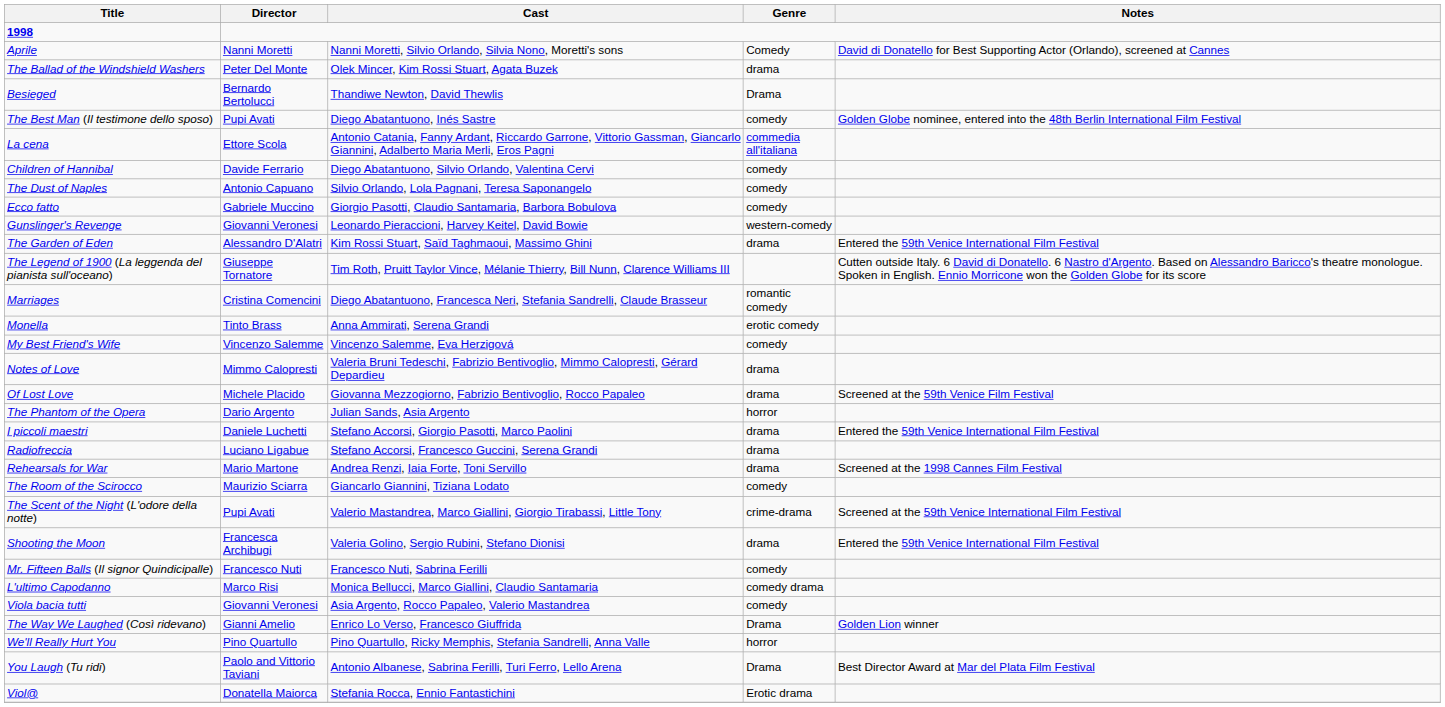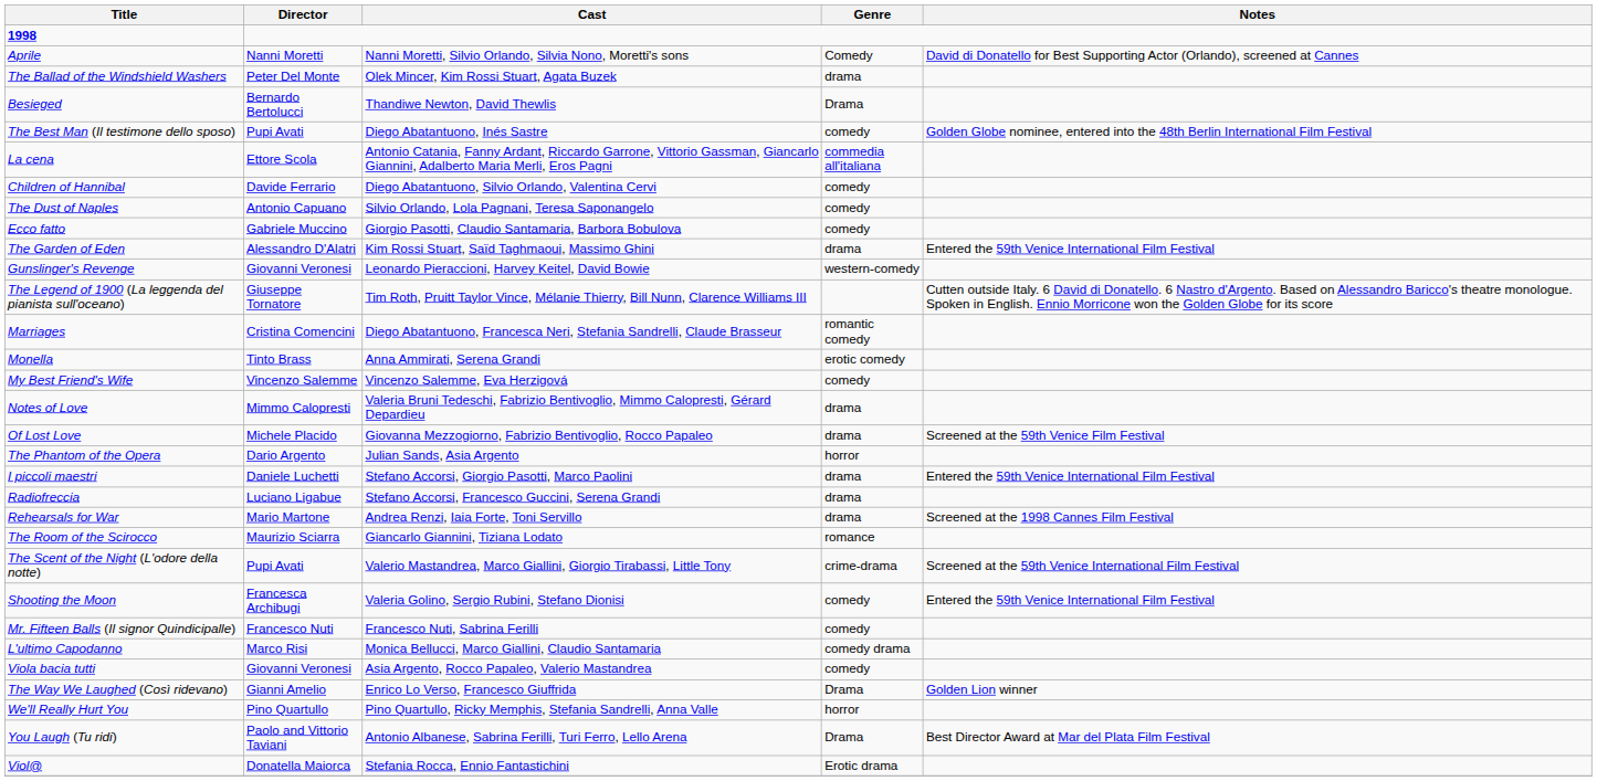 <table class="wikitable">
 <tr>
 <th>Title</th>
 <th>Director</th>
 <th>Cast</th>
 <th>Genre</th>
 <th>Notes</th>
 </tr>
 <tr>
 <td><strong><a href='#'>1998</a></strong></td>
 </tr>
 <tr>
 <td><em><a href='#'>Aprile</a></em></td>
 <td><a href='#'>Nanni Moretti</a></td>
 <td><a href='#'>Nanni Moretti</a>, <a href='#'>Silvio Orlando</a>, <a href='#'>Silvia Nono</a>, Moretti's sons</td>
 <td>Comedy</td>
 <td><a href='#'>David di Donatello</a> for Best Supporting Actor (Orlando), screened at <a href='#'>Cannes</a></td>
 </tr>
 <tr>
 <td><em><a href='#'>The Ballad of the Windshield Washers</a></em></td>
 <td><a href='#'>Peter Del Monte</a></td>
 <td><a href='#'>Olek Mincer</a>, <a href='#'>Kim Rossi Stuart</a>, <a href='#'>Agata Buzek</a></td>
 <td>drama</td>
 <td></td>
 </tr>
 <tr>
 <td><em><a href='#'>Besieged</a></em></td>
 <td><a href='#'>Bernardo Bertolucci</a></td>
 <td><a href='#'>Thandiwe Newton</a>, <a href='#'>David Thewlis</a></td>
 <td>Drama</td>
 <td></td>
 </tr>
 <tr>
 <td><em><a href='#'>The Best Man</a></em> (<em>Il testimone dello sposo</em>)</td>
 <td><a href='#'>Pupi Avati</a></td>
 <td><a href='#'>Diego Abatantuono</a>, <a href='#'>Inés Sastre</a></td>
 <td>comedy</td>
 <td><a href='#'>Golden Globe</a> nominee, entered into the <a href='#'>48th Berlin International Film Festival</a></td>
 </tr>
 <tr>
 <td><em><a href='#'>La cena</a></em></td>
 <td><a href='#'>Ettore Scola</a></td>
 <td><a href='#'>Antonio Catania</a>, <a href='#'>Fanny Ardant</a>, <a href='#'>Riccardo Garrone</a>, <a href='#'>Vittorio Gassman</a>, <a href='#'>Giancarlo Giannini</a>, <a href='#'>Adalberto Maria Merli</a>, <a href='#'>Eros Pagni</a></td>
 <td><a href='#'>commedia all'italiana</a></td>
 <td></td>
 </tr>
 <tr>
 <td><em><a href='#'>Children of Hannibal</a></em></td>
 <td><a href='#'>Davide Ferrario</a></td>
 <td><a href='#'>Diego Abatantuono</a>, <a href='#'>Silvio Orlando</a>, <a href='#'>Valentina Cervi</a></td>
 <td>comedy</td>
 <td></td>
 </tr>
 <tr>
 <td><em><a href='#'>The Dust of Naples</a></em></td>
 <td><a href='#'>Antonio Capuano</a></td>
 <td><a href='#'>Silvio Orlando</a>, <a href='#'>Lola Pagnani</a>, <a href='#'>Teresa Saponangelo</a></td>
 <td>comedy</td>
 <td></td>
 </tr>
 <tr>
 <td><em><a href='#'>Ecco fatto</a></em></td>
 <td><a href='#'>Gabriele Muccino</a></td>
 <td><a href='#'>Giorgio Pasotti</a>, <a href='#'>Claudio Santamaria</a>, <a href='#'>Barbora Bobulova</a></td>
 <td>comedy</td>
 <td></td>
 </tr>
 <tr>
+<td><em><a href='#'>The Garden of Eden</a></em></td>
+<td><a href='#'>Alessandro D'Alatri</a></td>
+<td><a href='#'>Kim Rossi Stuart</a>, <a href='#'>Saïd Taghmaoui</a>, <a href='#'>Massimo Ghini</a></td>
+<td>drama</td>
+<td>Entered the <a href='#'>59th Venice International Film Festival</a></td>
+</tr>
+<tr>
 <td><em><a href='#'>Gunslinger's Revenge</a></em></td>
 <td><a href='#'>Giovanni Veronesi</a></td>
 <td><a href='#'>Leonardo Pieraccioni</a>, <a href='#'>Harvey Keitel</a>, <a href='#'>David Bowie</a></td>
 <td>western-comedy</td>
 <td></td>
-</tr>
-<tr>
-<td><em><a href='#'>The Garden of Eden</a></em></td>
-<td><a href='#'>Alessandro D'Alatri</a></td>
-<td><a href='#'>Kim Rossi Stuart</a>, <a href='#'>Saïd Taghmaoui</a>, <a href='#'>Massimo Ghini</a></td>
-<td>drama</td>
-<td>Entered the <a href='#'>59th Venice International Film Festival</a></td>
 </tr>
 <tr>
 <td><em><a href='#'>The Legend of 1900</a></em> (<em>La leggenda del pianista sull'oceano</em>)</td>
 <td><a href='#'>Giuseppe Tornatore</a></td>
 <td><a href='#'>Tim Roth</a>, <a href='#'>Pruitt Taylor Vince</a>, <a href='#'>Mélanie Thierry</a>, <a href='#'>Bill Nunn</a>, <a href='#'>Clarence Williams III</a></td>
 <td></td>
 <td>Cutten outside Italy. 6 <a href='#'>David di Donatello</a>. 6 <a href='#'>Nastro d'Argento</a>. Based on <a href='#'>Alessandro Baricco</a>'s  theatre monologue. Spoken in English. <a href='#'>Ennio Morricone</a> won the <a href='#'>Golden Globe</a> for its score</td>
 </tr>
 <tr>
 <td><em><a href='#'>Marriages</a></em></td>
 <td><a href='#'>Cristina Comencini</a></td>
 <td><a href='#'>Diego Abatantuono</a>, <a href='#'>Francesca Neri</a>, <a href='#'>Stefania Sandrelli</a>, <a href='#'>Claude Brasseur</a></td>
 <td>romantic comedy</td>
 <td></td>
 </tr>
 <tr>
 <td><em><a href='#'>Monella</a></em></td>
 <td><a href='#'>Tinto Brass</a></td>
 <td><a href='#'>Anna Ammirati</a>, <a href='#'>Serena Grandi</a></td>
 <td>erotic comedy</td>
 <td></td>
 </tr>
 <tr>
 <td><em><a href='#'>My Best Friend's Wife</a></em></td>
 <td><a href='#'>Vincenzo Salemme</a></td>
 <td><a href='#'>Vincenzo Salemme</a>, <a href='#'>Eva Herzigová</a></td>
 <td>comedy</td>
 <td></td>
 </tr>
 <tr>
 <td><em><a href='#'>Notes of Love</a></em></td>
 <td><a href='#'>Mimmo Calopresti</a></td>
 <td><a href='#'>Valeria Bruni Tedeschi</a>, <a href='#'>Fabrizio Bentivoglio</a>, <a href='#'>Mimmo Calopresti</a>, <a href='#'>Gérard Depardieu</a></td>
 <td>drama</td>
 <td></td>
 </tr>
 <tr>
 <td><em><a href='#'>Of Lost Love</a></em></td>
 <td><a href='#'>Michele Placido</a></td>
 <td><a href='#'>Giovanna Mezzogiorno</a>, <a href='#'>Fabrizio Bentivoglio</a>, <a href='#'>Rocco Papaleo</a></td>
 <td>drama</td>
 <td>Screened at the <a href='#'>59th Venice Film Festival</a></td>
 </tr>
 <tr>
 <td><em><a href='#'>The Phantom of the Opera</a></em></td>
 <td><a href='#'>Dario Argento</a></td>
 <td><a href='#'>Julian Sands</a>, <a href='#'>Asia Argento</a></td>
 <td>horror</td>
 <td></td>
 </tr>
 <tr>
 <td><em><a href='#'>I piccoli maestri</a></em></td>
 <td><a href='#'>Daniele Luchetti</a></td>
 <td><a href='#'>Stefano Accorsi</a>, <a href='#'>Giorgio Pasotti</a>, <a href='#'>Marco Paolini</a></td>
 <td>drama</td>
 <td>Entered the <a href='#'>59th Venice International Film Festival</a></td>
 </tr>
 <tr>
 <td><em><a href='#'>Radiofreccia</a></em></td>
 <td><a href='#'>Luciano Ligabue</a></td>
 <td><a href='#'>Stefano Accorsi</a>, <a href='#'>Francesco Guccini</a>, <a href='#'>Serena Grandi</a></td>
 <td>drama</td>
 <td></td>
 </tr>
 <tr>
 <td><em><a href='#'>Rehearsals for War</a></em></td>
 <td><a href='#'>Mario Martone</a></td>
 <td><a href='#'>Andrea Renzi</a>, <a href='#'>Iaia Forte</a>, <a href='#'>Toni Servillo</a></td>
 <td>drama</td>
 <td>Screened at the <a href='#'>1998 Cannes Film Festival</a></td>
 </tr>
 <tr>
 <td><em><a href='#'>The Room of the Scirocco</a></em></td>
 <td><a href='#'>Maurizio Sciarra</a></td>
 <td><a href='#'>Giancarlo Giannini</a>, <a href='#'>Tiziana Lodato</a></td>
-<td>comedy</td>
+<td>romance</td>
 <td></td>
 </tr>
 <tr>
 <td><em><a href='#'>The Scent of the Night</a></em> (<em>L'odore della notte</em>)</td>
 <td><a href='#'>Pupi Avati</a></td>
 <td><a href='#'>Valerio Mastandrea</a>, <a href='#'>Marco Giallini</a>, <a href='#'>Giorgio Tirabassi</a>, <a href='#'>Little Tony</a></td>
 <td>crime-drama</td>
 <td>Screened at the <a href='#'>59th Venice International Film Festival</a></td>
 </tr>
 <tr>
 <td><em><a href='#'>Shooting the Moon</a></em></td>
 <td><a href='#'>Francesca Archibugi</a></td>
 <td><a href='#'>Valeria Golino</a>, <a href='#'>Sergio Rubini</a>, <a href='#'>Stefano Dionisi</a></td>
-<td>drama</td>
+<td>comedy</td>
 <td>Entered the <a href='#'>59th Venice International Film Festival</a></td>
 </tr>
 <tr>
 <td><em><a href='#'>Mr. Fifteen Balls</a></em> (<em>Il signor Quindicipalle</em>)</td>
 <td><a href='#'>Francesco Nuti</a></td>
 <td><a href='#'>Francesco Nuti</a>, <a href='#'>Sabrina Ferilli</a></td>
 <td>comedy</td>
 <td></td>
 </tr>
 <tr>
 <td><em><a href='#'>L'ultimo Capodanno</a></em></td>
 <td><a href='#'>Marco Risi</a></td>
 <td><a href='#'>Monica Bellucci</a>, <a href='#'>Marco Giallini</a>, <a href='#'>Claudio Santamaria</a></td>
 <td>comedy drama</td>
 <td></td>
 </tr>
 <tr>
 <td><em><a href='#'>Viola bacia tutti</a></em></td>
 <td><a href='#'>Giovanni Veronesi</a></td>
 <td><a href='#'>Asia Argento</a>, <a href='#'>Rocco Papaleo</a>, <a href='#'>Valerio Mastandrea</a></td>
 <td>comedy</td>
 <td></td>
 </tr>
 <tr>
 <td><em><a href='#'>The Way We Laughed</a></em> (<em>Così ridevano</em>)</td>
 <td><a href='#'>Gianni Amelio</a></td>
 <td><a href='#'>Enrico Lo Verso</a>, <a href='#'>Francesco Giuffrida</a></td>
 <td>Drama</td>
 <td><a href='#'>Golden Lion</a> winner</td>
 </tr>
 <tr>
 <td><em><a href='#'>We'll Really Hurt You</a></em></td>
 <td><a href='#'>Pino Quartullo</a></td>
 <td><a href='#'>Pino Quartullo</a>, <a href='#'>Ricky Memphis</a>, <a href='#'>Stefania Sandrelli</a>, <a href='#'>Anna Valle</a></td>
 <td>horror</td>
 <td></td>
 </tr>
 <tr>
 <td><em><a href='#'>You Laugh</a></em> (<em>Tu ridi</em>)</td>
 <td><a href='#'>Paolo and Vittorio Taviani</a></td>
 <td><a href='#'>Antonio Albanese</a>, <a href='#'>Sabrina Ferilli</a>, <a href='#'>Turi Ferro</a>, <a href='#'>Lello Arena</a></td>
 <td>Drama</td>
 <td>Best Director Award at <a href='#'>Mar del Plata Film Festival</a></td>
 </tr>
 <tr>
 <td><em><a href='#'>Viol@</a></em></td>
 <td><a href='#'>Donatella Maiorca</a></td>
 <td><a href='#'>Stefania Rocca</a>, <a href='#'>Ennio Fantastichini</a></td>
 <td>Erotic drama</td>
 <td></td>
 </tr>
 <tr>
 </tr>
 </table>
